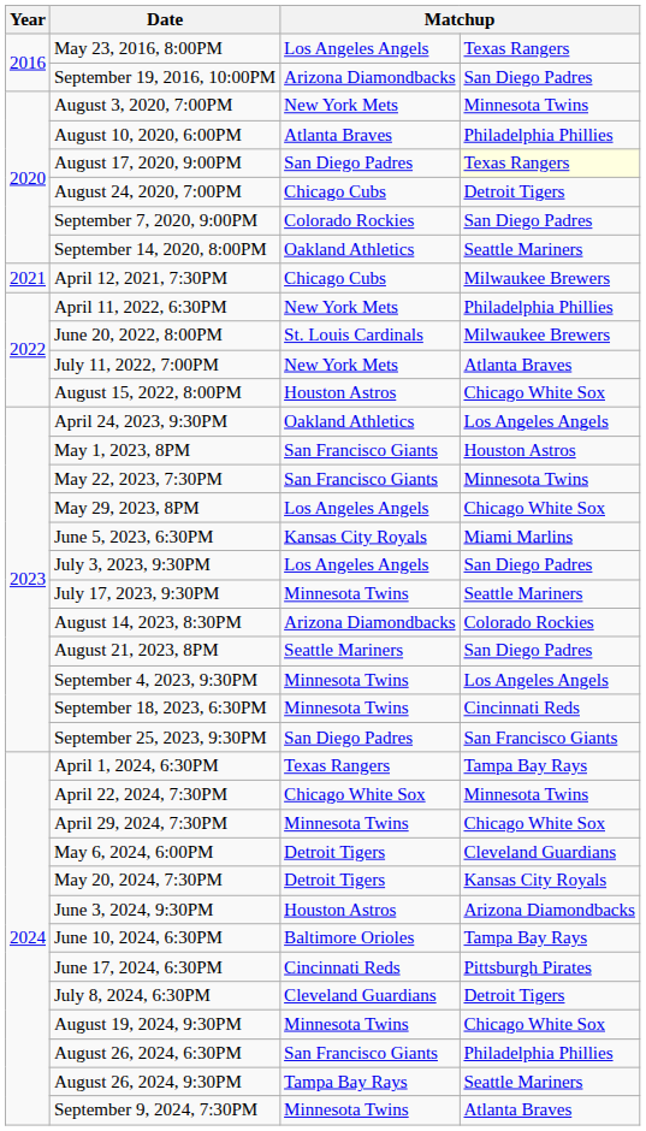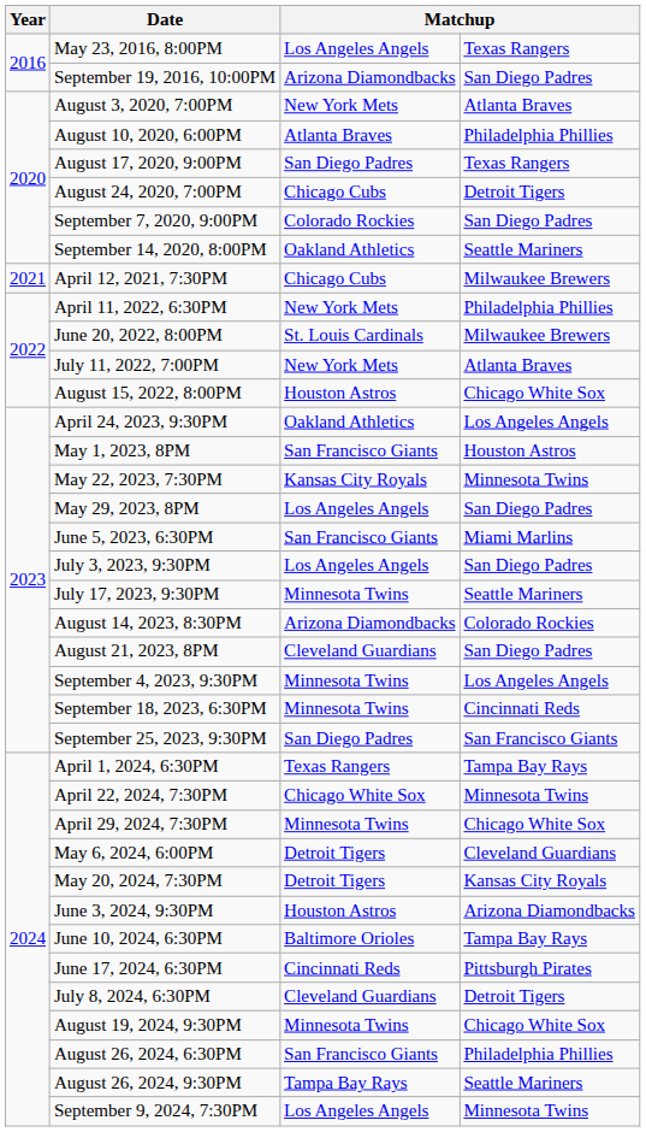 <table class="wikitable">
 <tr>
 <th>Year</th>
 <th>Date</th>
 <th colspan="2">Matchup</th>
 </tr>
 <tr>
 <td rowspan=2><a href='#'>2016</a></td>
 <td>May 23, 2016, 8:00PM</td>
 <td><a href='#'>Los Angeles Angels</a></td>
 <td><a href='#'>Texas Rangers</a></td>
 </tr>
 <tr>
 <td>September 19, 2016, 10:00PM</td>
 <td><a href='#'>Arizona Diamondbacks</a></td>
 <td><a href='#'>San Diego Padres</a></td>
 </tr>
 <tr>
 <td rowspan=6><a href='#'>2020</a></td>
 <td>August 3, 2020, 7:00PM</td>
 <td><a href='#'>New York Mets</a></td>
-<td><a href='#'>Minnesota Twins</a></td>
+<td><a href='#'>Atlanta Braves</a></td>
 </tr>
 <tr>
 <td>August 10, 2020, 6:00PM</td>
 <td><a href='#'>Atlanta Braves</a></td>
 <td><a href='#'>Philadelphia Phillies</a></td>
 </tr>
 <tr>
 <td>August 17, 2020, 9:00PM</td>
 <td><a href='#'>San Diego Padres</a></td>
-<td style="background: lightyellow;"><a href='#'>Texas Rangers</a></td>
+<td><a href='#'>Texas Rangers</a></td>
 </tr>
 <tr>
 <td>August 24, 2020, 7:00PM</td>
 <td><a href='#'>Chicago Cubs</a></td>
 <td><a href='#'>Detroit Tigers</a></td>
 </tr>
 <tr>
 <td>September 7, 2020, 9:00PM</td>
 <td><a href='#'>Colorado Rockies</a></td>
 <td><a href='#'>San Diego Padres</a></td>
 </tr>
 <tr>
 <td>September 14, 2020, 8:00PM</td>
 <td><a href='#'>Oakland Athletics</a></td>
 <td><a href='#'>Seattle Mariners</a></td>
 </tr>
 <tr>
 <td><a href='#'>2021</a></td>
 <td>April 12, 2021, 7:30PM</td>
 <td><a href='#'>Chicago Cubs</a></td>
 <td><a href='#'>Milwaukee Brewers</a></td>
 </tr>
 <tr>
 <td rowspan=4><a href='#'>2022</a></td>
 <td>April 11, 2022, 6:30PM</td>
 <td><a href='#'>New York Mets</a></td>
 <td><a href='#'>Philadelphia Phillies</a></td>
 </tr>
 <tr>
 <td>June 20, 2022, 8:00PM</td>
 <td><a href='#'>St. Louis Cardinals</a></td>
 <td><a href='#'>Milwaukee Brewers</a></td>
 </tr>
 <tr>
 <td>July 11, 2022, 7:00PM</td>
 <td><a href='#'>New York Mets</a></td>
 <td><a href='#'>Atlanta Braves</a></td>
 </tr>
 <tr>
 <td>August 15, 2022, 8:00PM</td>
 <td><a href='#'>Houston Astros</a></td>
 <td><a href='#'>Chicago White Sox</a></td>
 </tr>
 <tr>
 <td rowspan=12><a href='#'>2023</a></td>
 <td>April 24, 2023, 9:30PM</td>
 <td><a href='#'>Oakland Athletics</a></td>
 <td><a href='#'>Los Angeles Angels</a></td>
 </tr>
 <tr>
 <td>May 1, 2023, 8PM</td>
 <td><a href='#'>San Francisco Giants</a></td>
 <td><a href='#'>Houston Astros</a></td>
 </tr>
 <tr>
 <td>May 22, 2023, 7:30PM</td>
-<td><a href='#'>San Francisco Giants</a></td>
+<td><a href='#'>Kansas City Royals</a></td>
 <td><a href='#'>Minnesota Twins</a></td>
 </tr>
 <tr>
 <td>May 29, 2023, 8PM</td>
 <td><a href='#'>Los Angeles Angels</a></td>
-<td><a href='#'>Chicago White Sox</a></td>
+<td><a href='#'>San Diego Padres</a></td>
 </tr>
 <tr>
 <td>June 5, 2023, 6:30PM</td>
-<td><a href='#'>Kansas City Royals</a></td>
+<td><a href='#'>San Francisco Giants</a></td>
 <td><a href='#'>Miami Marlins</a></td>
 </tr>
 <tr>
 <td>July 3, 2023, 9:30PM</td>
 <td><a href='#'>Los Angeles Angels</a></td>
 <td><a href='#'>San Diego Padres</a></td>
 </tr>
 <tr>
 <td>July 17, 2023, 9:30PM</td>
 <td><a href='#'>Minnesota Twins</a></td>
 <td><a href='#'>Seattle Mariners</a></td>
 </tr>
 <tr>
 <td>August 14, 2023, 8:30PM</td>
 <td><a href='#'>Arizona Diamondbacks</a></td>
 <td><a href='#'>Colorado Rockies</a></td>
 </tr>
 <tr>
 <td>August 21, 2023, 8PM</td>
-<td><a href='#'>Seattle Mariners</a></td>
+<td><a href='#'>Cleveland Guardians</a></td>
 <td><a href='#'>San Diego Padres</a></td>
 </tr>
 <tr>
 <td>September 4, 2023, 9:30PM</td>
 <td><a href='#'>Minnesota Twins</a></td>
 <td><a href='#'>Los Angeles Angels</a></td>
 </tr>
 <tr>
 <td>September 18, 2023, 6:30PM</td>
 <td><a href='#'>Minnesota Twins</a></td>
 <td><a href='#'>Cincinnati Reds</a></td>
 </tr>
 <tr>
 <td>September 25, 2023, 9:30PM</td>
 <td><a href='#'>San Diego Padres</a></td>
 <td><a href='#'>San Francisco Giants</a></td>
 </tr>
 <tr>
 <td rowspan=13><a href='#'>2024</a></td>
 <td>April 1, 2024, 6:30PM</td>
 <td><a href='#'>Texas Rangers</a></td>
 <td><a href='#'>Tampa Bay Rays</a></td>
 </tr>
 <tr>
 <td>April 22, 2024, 7:30PM</td>
 <td><a href='#'>Chicago White Sox</a></td>
 <td><a href='#'>Minnesota Twins</a></td>
 </tr>
 <tr>
 <td>April 29, 2024, 7:30PM</td>
 <td><a href='#'>Minnesota Twins</a></td>
 <td><a href='#'>Chicago White Sox</a></td>
 </tr>
 <tr>
 <td>May 6, 2024, 6:00PM</td>
 <td><a href='#'>Detroit Tigers</a></td>
 <td><a href='#'>Cleveland Guardians</a></td>
 </tr>
 <tr>
 <td>May 20, 2024, 7:30PM</td>
 <td><a href='#'>Detroit Tigers</a></td>
 <td><a href='#'>Kansas City Royals</a></td>
 </tr>
 <tr>
 <td>June 3, 2024, 9:30PM</td>
 <td><a href='#'>Houston Astros</a></td>
 <td><a href='#'>Arizona Diamondbacks</a></td>
 </tr>
 <tr>
 <td>June 10, 2024, 6:30PM</td>
 <td><a href='#'>Baltimore Orioles</a></td>
 <td><a href='#'>Tampa Bay Rays</a></td>
 </tr>
 <tr>
 <td>June 17, 2024, 6:30PM</td>
 <td><a href='#'>Cincinnati Reds</a></td>
 <td><a href='#'>Pittsburgh Pirates</a></td>
 </tr>
 <tr>
 <td>July 8, 2024, 6:30PM</td>
 <td><a href='#'>Cleveland Guardians</a></td>
 <td><a href='#'>Detroit Tigers</a></td>
 </tr>
 <tr>
 <td>August 19, 2024, 9:30PM</td>
 <td><a href='#'>Minnesota Twins</a></td>
 <td><a href='#'>Chicago White Sox</a></td>
 </tr>
 <tr>
 <td>August 26, 2024, 6:30PM</td>
 <td><a href='#'>San Francisco Giants</a></td>
 <td><a href='#'>Philadelphia Phillies</a></td>
 </tr>
 <tr>
 <td>August 26, 2024, 9:30PM</td>
 <td><a href='#'>Tampa Bay Rays</a></td>
 <td><a href='#'>Seattle Mariners</a></td>
 </tr>
 <tr>
 <td>September 9, 2024, 7:30PM</td>
+<td><a href='#'>Los Angeles Angels</a></td>
 <td><a href='#'>Minnesota Twins</a></td>
-<td><a href='#'>Atlanta Braves</a></td>
 </tr>
 </table>
